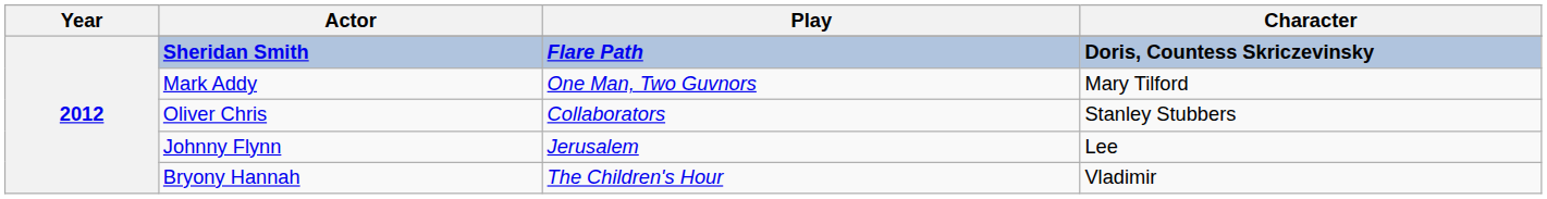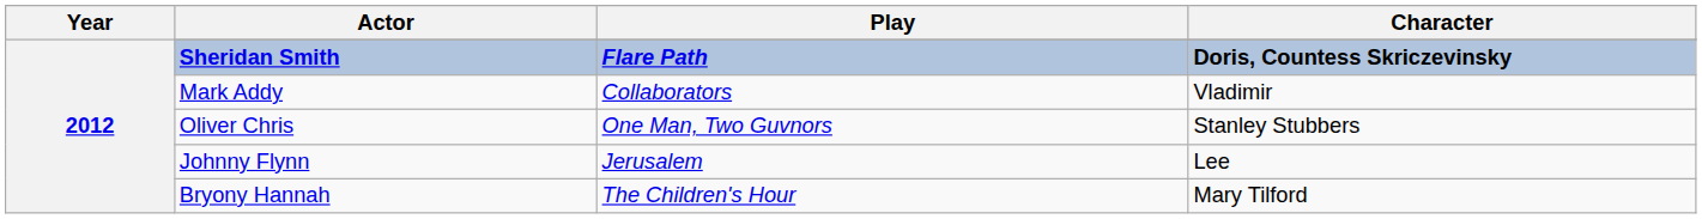 <table class="wikitable" style="width:98%;">
 <tr style="background:#bebebe;">
 <th style="width:10%;">Year</th>
 <th style="width:25%;">Actor</th>
 <th style="width:35%;">Play</th>
 <th style="width:30%;">Character</th>
 </tr>
 <tr>
 <th rowspan="6" align="center"><a href='#'>2012</a></th>
 </tr>
 <tr style="background:#B0C4DE">
 <td><strong><a href='#'>Sheridan Smith</a></strong></td>
 <td><strong><em><a href='#'>Flare Path</a></em></strong></td>
 <td><strong>Doris, Countess Skriczevinsky</strong></td>
 </tr>
 <tr>
 <td><a href='#'>Mark Addy</a></td>
-<td><em><a href='#'>One Man, Two Guvnors</a></em></td>
-<td>Mary Tilford</td>
+<td><em><a href='#'>Collaborators</a></em></td>
+<td>Vladimir</td>
 </tr>
 <tr>
 <td><a href='#'>Oliver Chris</a></td>
-<td><em><a href='#'>Collaborators</a></em></td>
+<td><em><a href='#'>One Man, Two Guvnors</a></em></td>
 <td>Stanley Stubbers</td>
 </tr>
 <tr>
 <td><a href='#'>Johnny Flynn</a></td>
 <td><em><a href='#'>Jerusalem</a></em></td>
 <td>Lee</td>
 </tr>
 <tr>
 <td><a href='#'>Bryony Hannah</a></td>
 <td><em><a href='#'>The Children's Hour</a></em></td>
-<td>Vladimir</td>
+<td>Mary Tilford</td>
 </tr>
 </table>
